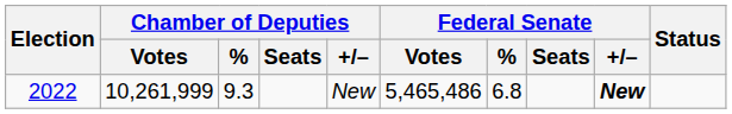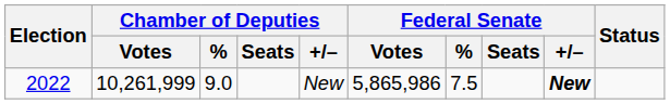 <table class="wikitable" style="text-align:center">
 <tr>
 <th rowspan="2">Election</th>
 <th colspan="4"><a href='#'>Chamber of Deputies</a></th>
 <th colspan="4"><a href='#'>Federal Senate</a></th>
 <th rowspan="2">Status</th>
 </tr>
 <tr>
 <th>Votes</th>
 <th>%</th>
 <th>Seats</th>
 <th>+/–</th>
 <th>Votes</th>
 <th>%</th>
 <th>Seats</th>
 <th>+/–</th>
 </tr>
 <tr>
 <td><a href='#'>2022</a></td>
 <td>10,261,999</td>
-<td>9.3</td>
+<td>9.0</td>
 <td></td>
 <td><em>New</em></td>
-<td>5,465,486</td>
-<td>6.8</td>
+<td>5,865,986</td>
+<td>7.5</td>
 <td></td>
 <td><strong><em>New</em></strong></td>
 <td></td>
 </tr>
 </table>
